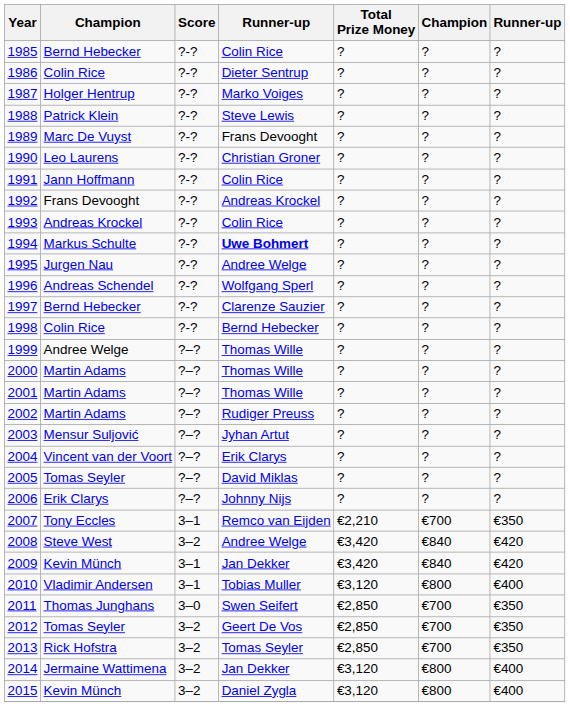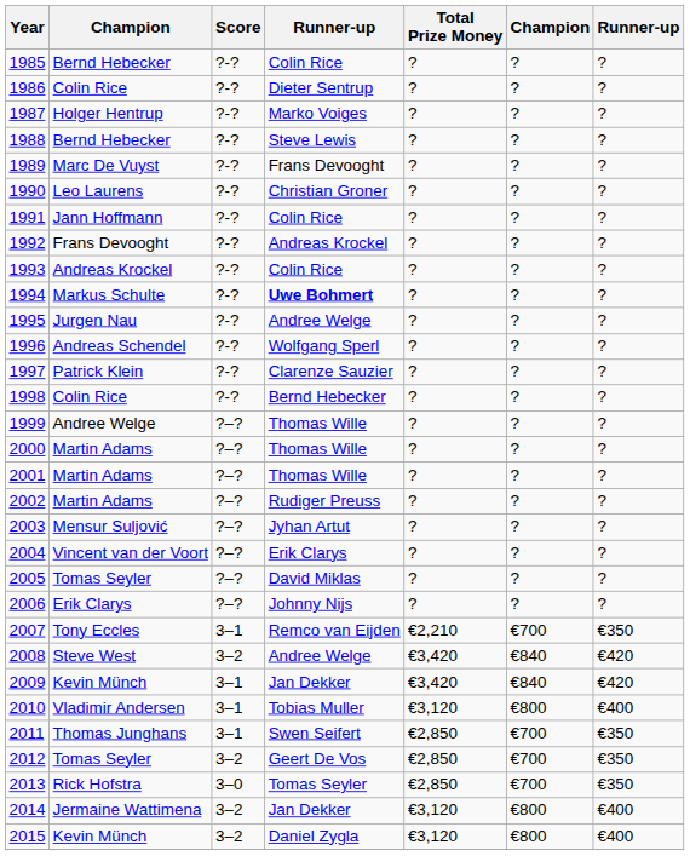 <table class="wikitable">
 <tr>
 <th>Year</th>
 <th>Champion</th>
 <th>Score</th>
 <th>Runner-up</th>
 <th>Total<br>Prize Money</th>
 <th>Champion</th>
 <th>Runner-up</th>
 </tr>
 <tr>
 <td><a href='#'>1985</a></td>
 <td> <a href='#'>Bernd Hebecker</a></td>
 <td>?-?</td>
 <td> <a href='#'>Colin Rice</a></td>
 <td>?</td>
 <td>?</td>
 <td>?</td>
 </tr>
 <tr>
 <td><a href='#'>1986</a></td>
 <td> <a href='#'>Colin Rice</a></td>
 <td>?-?</td>
 <td> <a href='#'>Dieter Sentrup</a></td>
 <td>?</td>
 <td>?</td>
 <td>?</td>
 </tr>
 <tr>
 <td><a href='#'>1987</a></td>
 <td> <a href='#'>Holger Hentrup</a></td>
 <td>?-?</td>
 <td> <a href='#'>Marko Voiges</a></td>
 <td>?</td>
 <td>?</td>
 <td>?</td>
 </tr>
 <tr>
 <td><a href='#'>1988</a></td>
-<td> <a href='#'>Patrick Klein</a></td>
+<td> <a href='#'>Bernd Hebecker</a></td>
 <td>?-?</td>
 <td> <a href='#'>Steve Lewis</a></td>
 <td>?</td>
 <td>?</td>
 <td>?</td>
 </tr>
 <tr>
 <td><a href='#'>1989</a></td>
 <td> <a href='#'>Marc De Vuyst</a></td>
 <td>?-?</td>
 <td> Frans Devooght</td>
 <td>?</td>
 <td>?</td>
 <td>?</td>
 </tr>
 <tr>
 <td><a href='#'>1990</a></td>
 <td> <a href='#'>Leo Laurens</a></td>
 <td>?-?</td>
 <td> <a href='#'>Christian Groner</a></td>
 <td>?</td>
 <td>?</td>
 <td>?</td>
 </tr>
 <tr>
 <td><a href='#'>1991</a></td>
 <td> <a href='#'>Jann Hoffmann</a></td>
 <td>?-?</td>
 <td> <a href='#'>Colin Rice</a></td>
 <td>?</td>
 <td>?</td>
 <td>?</td>
 </tr>
 <tr>
 <td><a href='#'>1992</a></td>
 <td> Frans Devooght</td>
 <td>?-?</td>
 <td> <a href='#'>Andreas Krockel</a></td>
 <td>?</td>
 <td>?</td>
 <td>?</td>
 </tr>
 <tr>
 <td><a href='#'>1993</a></td>
 <td> <a href='#'>Andreas Krockel</a></td>
 <td>?-?</td>
 <td> <a href='#'>Colin Rice</a></td>
 <td>?</td>
 <td>?</td>
 <td>?</td>
 </tr>
 <tr>
 <td><a href='#'>1994</a></td>
 <td> <a href='#'>Markus Schulte</a></td>
 <td>?-?</td>
 <td><strong> <a href='#'>Uwe Bohmert</a></strong></td>
 <td>?</td>
 <td>?</td>
 <td>?</td>
 </tr>
 <tr>
 <td><a href='#'>1995</a></td>
 <td> <a href='#'>Jurgen Nau</a></td>
 <td>?-?</td>
 <td> <a href='#'>Andree Welge</a></td>
 <td>?</td>
 <td>?</td>
 <td>?</td>
 </tr>
 <tr>
 <td><a href='#'>1996</a></td>
 <td> <a href='#'>Andreas Schendel</a></td>
 <td>?-?</td>
 <td> <a href='#'>Wolfgang Sperl</a></td>
 <td>?</td>
 <td>?</td>
 <td>?</td>
 </tr>
 <tr>
 <td><a href='#'>1997</a></td>
-<td> <a href='#'>Bernd Hebecker</a></td>
+<td> <a href='#'>Patrick Klein</a></td>
 <td>?-?</td>
 <td> <a href='#'>Clarenze Sauzier</a></td>
 <td>?</td>
 <td>?</td>
 <td>?</td>
 </tr>
 <tr>
 <td><a href='#'>1998</a></td>
 <td> <a href='#'>Colin Rice</a></td>
 <td>?-?</td>
 <td> <a href='#'>Bernd Hebecker</a></td>
 <td>?</td>
 <td>?</td>
 <td>?</td>
 </tr>
 <tr>
 <td><a href='#'>1999</a></td>
 <td> Andree Welge</td>
 <td>?–?</td>
 <td> <a href='#'>Thomas Wille</a></td>
 <td>?</td>
 <td>?</td>
 <td>?</td>
 </tr>
 <tr>
 <td><a href='#'>2000</a></td>
 <td> <a href='#'>Martin Adams</a></td>
 <td>?–?</td>
 <td> <a href='#'>Thomas Wille</a></td>
 <td>?</td>
 <td>?</td>
 <td>?</td>
 </tr>
 <tr>
 <td><a href='#'>2001</a></td>
 <td> <a href='#'>Martin Adams</a></td>
 <td>?–?</td>
 <td> <a href='#'>Thomas Wille</a></td>
 <td>?</td>
 <td>?</td>
 <td>?</td>
 </tr>
 <tr>
 <td><a href='#'>2002</a></td>
 <td> <a href='#'>Martin Adams</a></td>
 <td>?–?</td>
 <td> <a href='#'>Rudiger Preuss</a></td>
 <td>?</td>
 <td>?</td>
 <td>?</td>
 </tr>
 <tr>
 <td><a href='#'>2003</a></td>
 <td> <a href='#'>Mensur Suljović</a></td>
 <td>?–?</td>
 <td> <a href='#'>Jyhan Artut</a></td>
 <td>?</td>
 <td>?</td>
 <td>?</td>
 </tr>
 <tr>
 <td><a href='#'>2004</a></td>
 <td> <a href='#'>Vincent van der Voort</a></td>
 <td>?–?</td>
 <td> <a href='#'>Erik Clarys</a></td>
 <td>?</td>
 <td>?</td>
 <td>?</td>
 </tr>
 <tr>
 <td><a href='#'>2005</a></td>
 <td> <a href='#'>Tomas Seyler</a></td>
 <td>?–?</td>
 <td> <a href='#'>David Miklas</a></td>
 <td>?</td>
 <td>?</td>
 <td>?</td>
 </tr>
 <tr>
 <td><a href='#'>2006</a></td>
 <td> <a href='#'>Erik Clarys</a></td>
 <td>?–?</td>
 <td> <a href='#'>Johnny Nijs</a></td>
 <td>?</td>
 <td>?</td>
 <td>?</td>
 </tr>
 <tr>
 <td><a href='#'>2007</a></td>
 <td> <a href='#'>Tony Eccles</a></td>
 <td>3–1</td>
 <td> <a href='#'>Remco van Eijden</a></td>
 <td>€2,210</td>
 <td>€700</td>
 <td>€350</td>
 </tr>
 <tr>
 <td><a href='#'>2008</a></td>
 <td> <a href='#'>Steve West</a></td>
 <td>3–2</td>
 <td> <a href='#'>Andree Welge</a></td>
 <td>€3,420</td>
 <td>€840</td>
 <td>€420</td>
 </tr>
 <tr>
 <td><a href='#'>2009</a></td>
 <td> <a href='#'>Kevin Münch</a></td>
 <td>3–1</td>
 <td> <a href='#'>Jan Dekker</a></td>
 <td>€3,420</td>
 <td>€840</td>
 <td>€420</td>
 </tr>
 <tr>
 <td><a href='#'>2010</a></td>
 <td> <a href='#'>Vladimir Andersen</a></td>
 <td>3–1</td>
 <td> <a href='#'>Tobias Muller</a></td>
 <td>€3,120</td>
 <td>€800</td>
 <td>€400</td>
 </tr>
 <tr>
 <td><a href='#'>2011</a></td>
 <td> <a href='#'>Thomas Junghans</a></td>
-<td>3–0</td>
+<td>3–1</td>
 <td> <a href='#'>Swen Seifert</a></td>
 <td>€2,850</td>
 <td>€700</td>
 <td>€350</td>
 </tr>
 <tr>
 <td><a href='#'>2012</a></td>
 <td> <a href='#'>Tomas Seyler</a></td>
 <td>3–2</td>
 <td> <a href='#'>Geert De Vos</a></td>
 <td>€2,850</td>
 <td>€700</td>
 <td>€350</td>
 </tr>
 <tr>
 <td><a href='#'>2013</a></td>
 <td> <a href='#'>Rick Hofstra</a></td>
-<td>3–2</td>
+<td>3–0</td>
 <td> <a href='#'>Tomas Seyler</a></td>
 <td>€2,850</td>
 <td>€700</td>
 <td>€350</td>
 </tr>
 <tr>
 <td><a href='#'>2014</a></td>
 <td> <a href='#'>Jermaine Wattimena</a></td>
 <td>3–2</td>
 <td> <a href='#'>Jan Dekker</a></td>
 <td>€3,120</td>
 <td>€800</td>
 <td>€400</td>
 </tr>
 <tr>
 <td><a href='#'>2015</a></td>
 <td> <a href='#'>Kevin Münch</a></td>
 <td>3–2</td>
 <td> <a href='#'>Daniel Zygla</a></td>
 <td>€3,120</td>
 <td>€800</td>
 <td>€400</td>
 </tr>
 <tr>
 </tr>
 </table>
